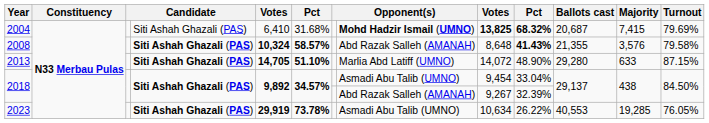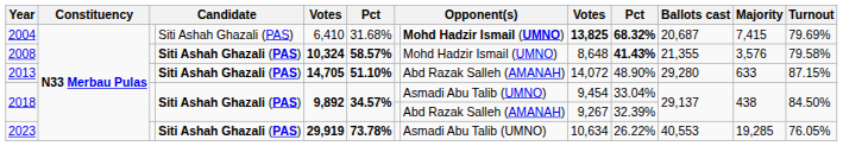 <table class="wikitable" style="margin:0.5em ; font-size:95%">
 <tr>
 <th>Year</th>
 <th>Constituency</th>
 <th colspan=2>Candidate</th>
 <th>Votes</th>
 <th>Pct</th>
 <th colspan=2>Opponent(s)</th>
 <th>Votes</th>
 <th>Pct</th>
 <th>Ballots cast</th>
 <th>Majority</th>
 <th>Turnout</th>
 </tr>
 <tr>
 <td><a href='#'>2004</a></td>
 <td rowspan="6"><strong>N33 <a href='#'>Merbau Pulas</a></strong></td>
 <td></td>
 <td>Siti Ashah Ghazali (<a href='#'>PAS</a>)</td>
 <td align="right">6,410</td>
 <td>31.68%</td>
 <td></td>
 <td><strong>Mohd Hadzir Ismail</strong> (<a href='#'><strong>UMNO</strong></a>)</td>
 <td align="right"><strong>13,825</strong></td>
 <td><strong>68.32%</strong></td>
 <td>20,687</td>
 <td>7,415</td>
 <td>79.69%</td>
 </tr>
 <tr>
 <td><a href='#'>2008</a></td>
 <td></td>
 <td><strong>Siti Ashah Ghazali</strong> (<a href='#'><strong>PAS</strong></a>)</td>
 <td align="right"><strong>10,324</strong></td>
 <td><strong>58.57%</strong></td>
 <td></td>
-<td>Abd Razak Salleh (<a href='#'>AMANAH</a>)</td>
+<td>Mohd Hadzir Ismail (<a href='#'>UMNO</a>)</td>
 <td align="right">8,648</td>
 <td><strong>41.43%</strong></td>
 <td>21,355</td>
 <td>3,576</td>
 <td>79.58%</td>
 </tr>
 <tr>
 <td><a href='#'>2013</a></td>
 <td></td>
 <td><strong>Siti Ashah Ghazali</strong> (<a href='#'><strong>PAS</strong></a>)</td>
 <td align="right"><strong>14,705</strong></td>
 <td><strong>51.10%</strong></td>
 <td></td>
-<td>Marlia Abd Latiff (<a href='#'>UMNO</a>)</td>
+<td>Abd Razak Salleh (<a href='#'>AMANAH</a>)</td>
 <td align="right">14,072</td>
 <td>48.90%</td>
 <td>29,280</td>
 <td>633</td>
 <td>87.15%</td>
 </tr>
 <tr>
 <td rowspan=2><a href='#'>2018</a></td>
 <td rowspan=2 ></td>
 <td rowspan=2><strong>Siti Ashah Ghazali</strong> (<a href='#'><strong>PAS</strong></a>)</td>
 <td rowspan=2 align="right"><strong>9,892</strong></td>
 <td rowspan=2><strong>34.57%</strong></td>
 <td></td>
 <td>Asmadi Abu Talib (<a href='#'>UMNO</a>)</td>
 <td align="right">9,454</td>
 <td>33.04%</td>
 <td rowspan=2>29,137</td>
 <td rowspan=2>438</td>
 <td rowspan=2>84.50%</td>
 </tr>
 <tr>
 <td></td>
 <td>Abd Razak Salleh (<a href='#'>AMANAH</a>)</td>
 <td align="right">9,267</td>
 <td>32.39%</td>
 </tr>
 <tr>
 <td><a href='#'>2023</a></td>
 <td rowspan=2 ></td>
 <td><strong>Siti Ashah Ghazali</strong> (<a href='#'><strong>PAS</strong></a>)</td>
 <td><strong>29,919</strong></td>
 <td><strong>73.78%</strong></td>
 <td></td>
 <td>Asmadi Abu Talib (UMNO)</td>
 <td>10,634</td>
 <td>26.22%</td>
 <td>40,553</td>
 <td>19,285</td>
 <td>76.05%</td>
 </tr>
 </table>
